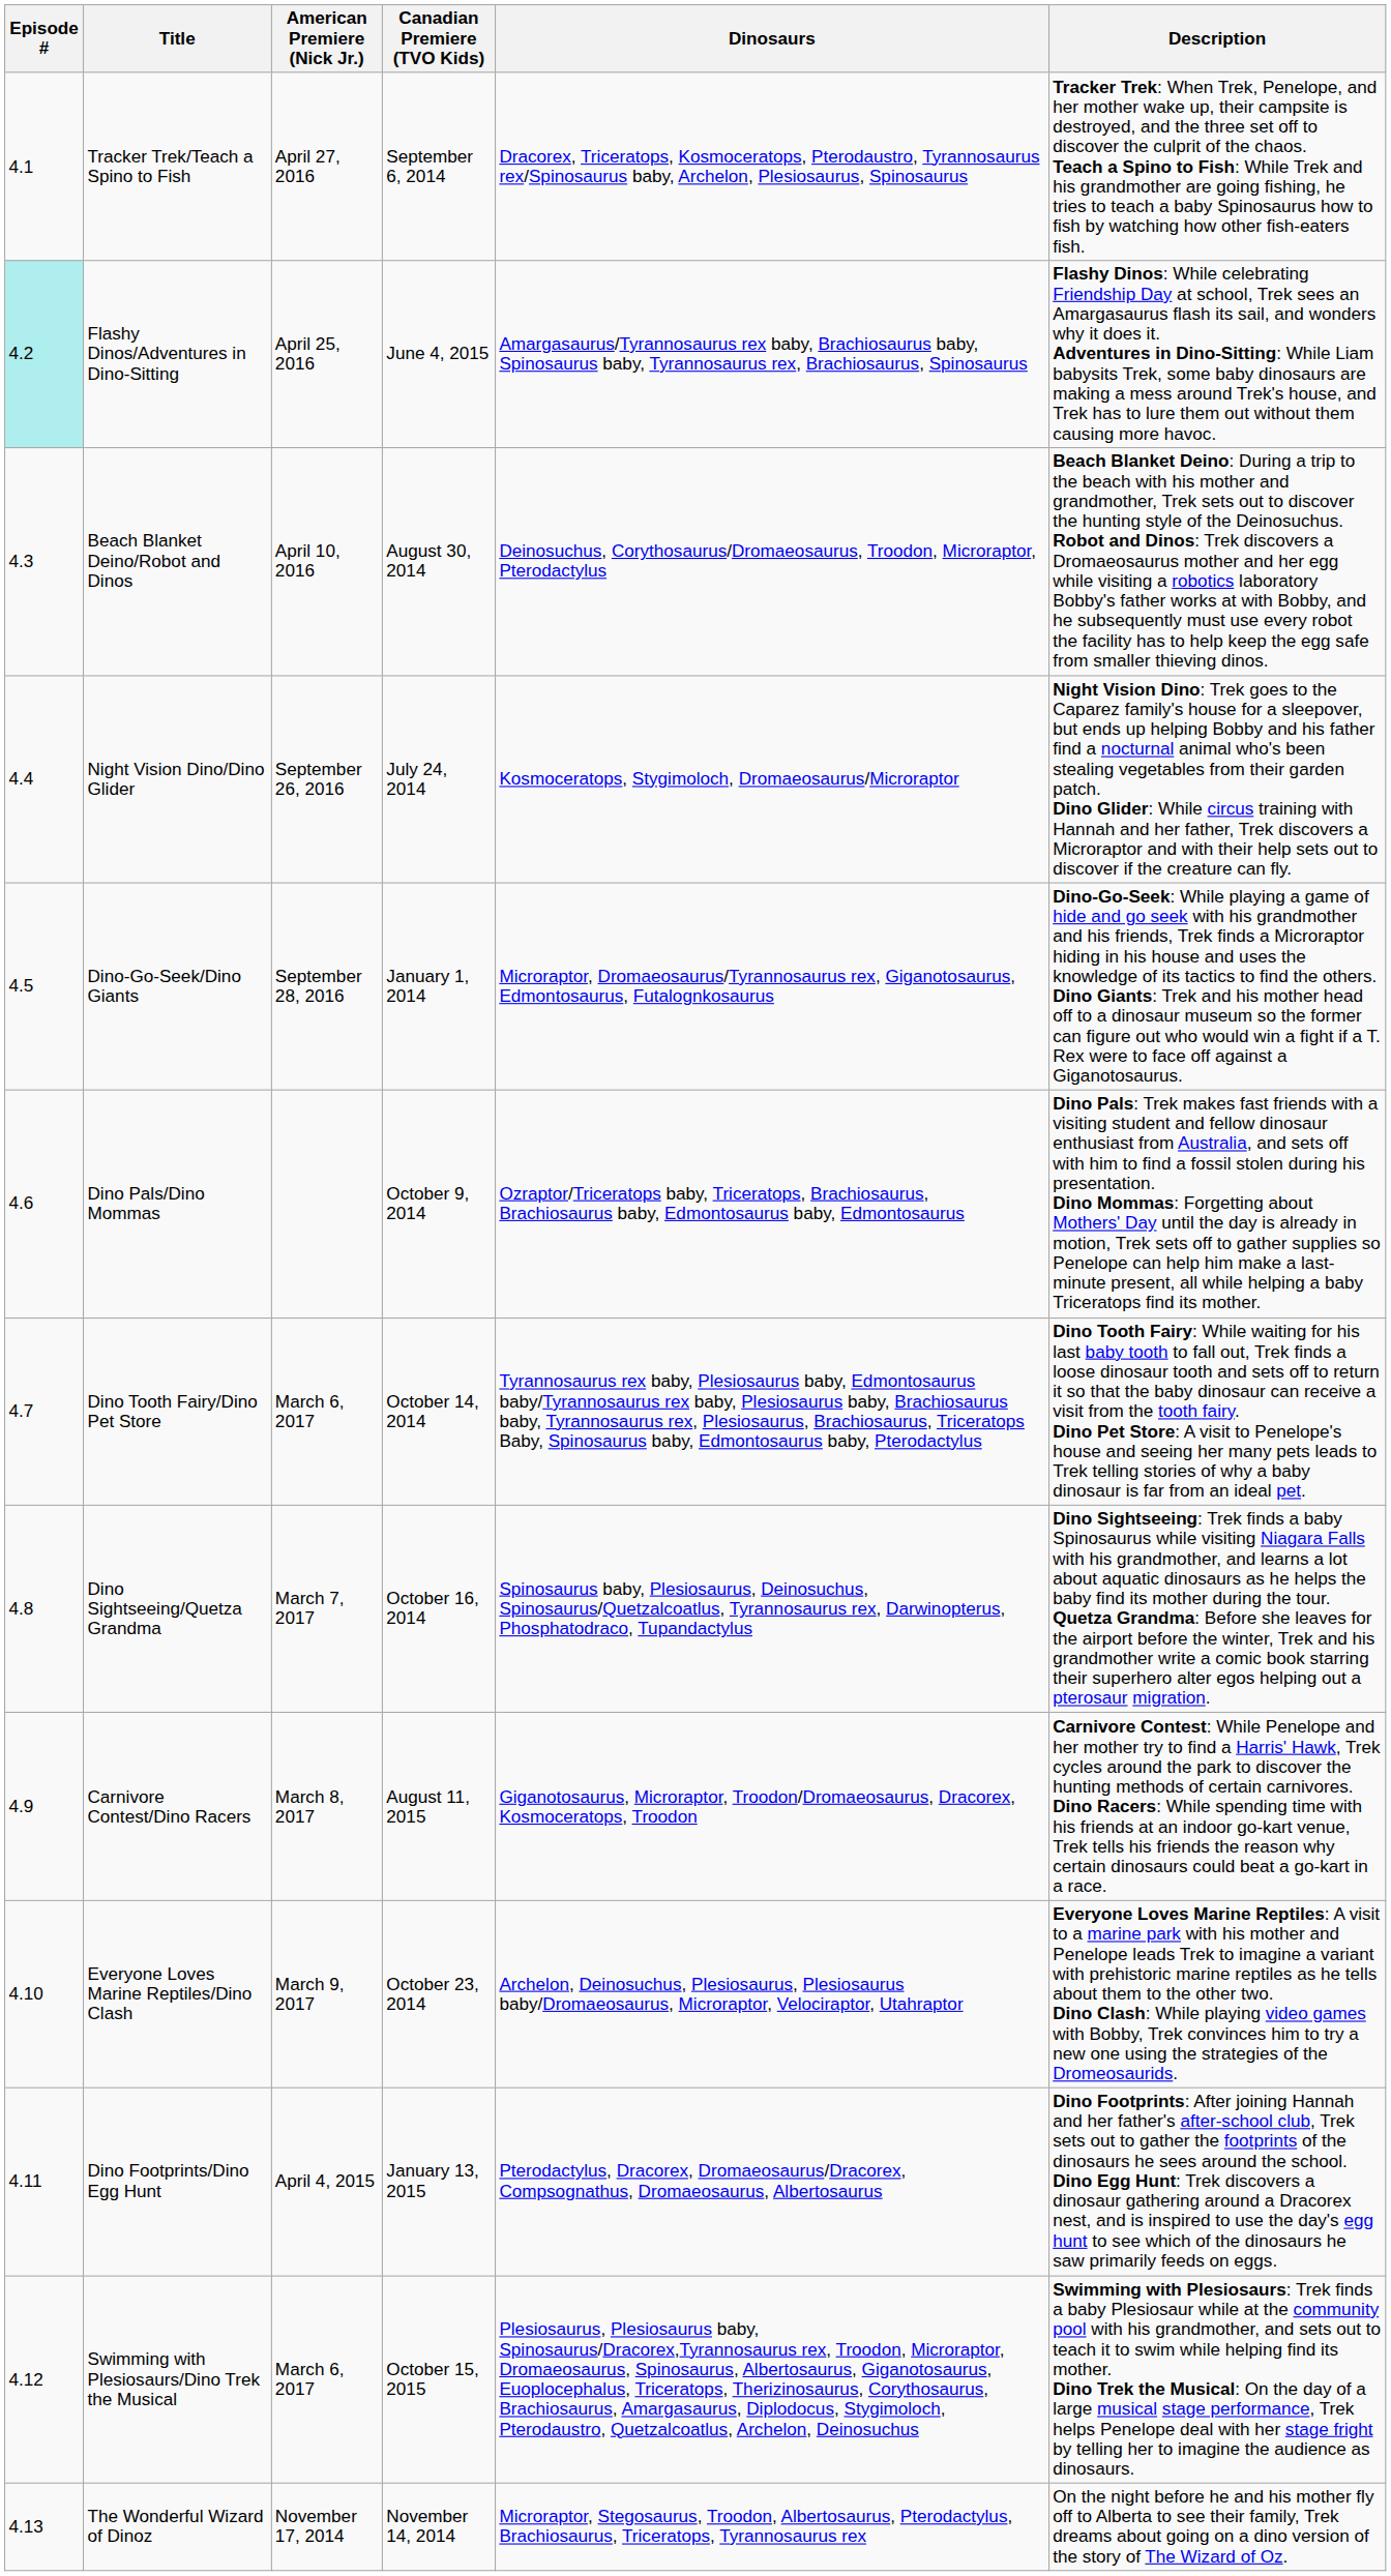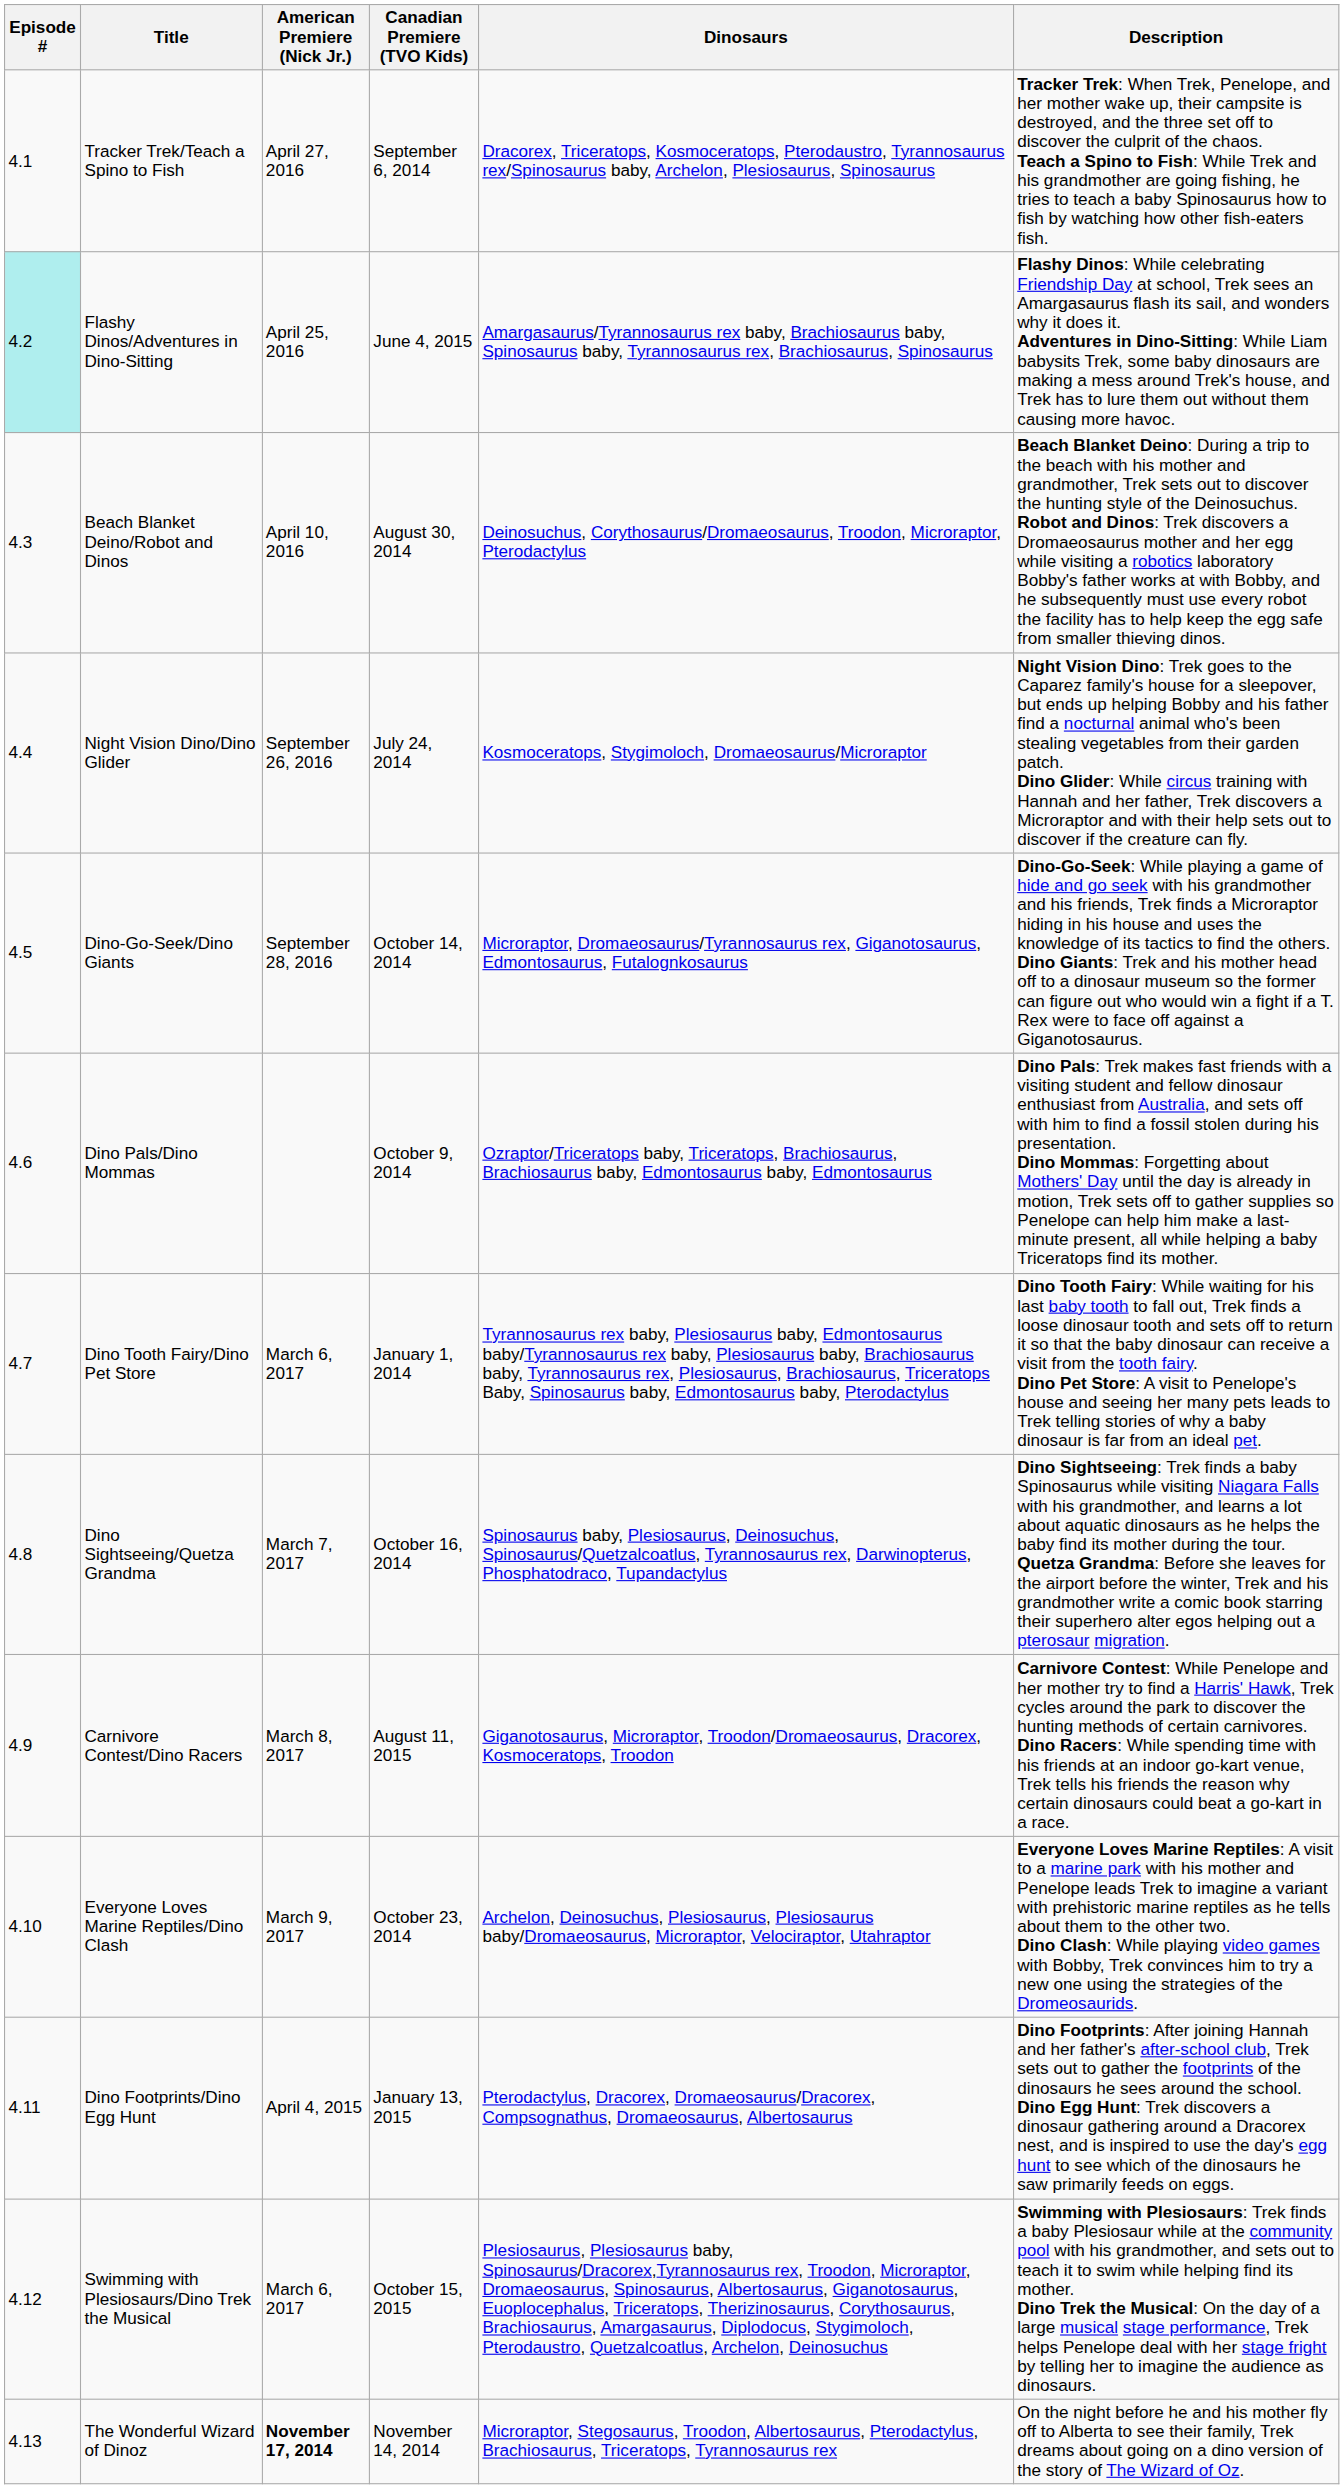 <table class="wikitable">
 <tr>
 <th>Episode #</th>
 <th>Title</th>
 <th>American Premiere (Nick Jr.)</th>
 <th>Canadian Premiere (TVO Kids)</th>
 <th>Dinosaurs</th>
 <th>Description</th>
 </tr>
 <tr>
 <td>4.1</td>
 <td>Tracker Trek/Teach a Spino to Fish</td>
 <td>April 27, 2016</td>
 <td>September 6, 2014</td>
 <td><a href='#'>Dracorex</a>, <a href='#'>Triceratops</a>, <a href='#'>Kosmoceratops</a>, <a href='#'>Pterodaustro</a>, <a href='#'>Tyrannosaurus rex</a>/<a href='#'>Spinosaurus</a> baby, <a href='#'>Archelon</a>, <a href='#'>Plesiosaurus</a>, <a href='#'>Spinosaurus</a></td>
 <td><strong>Tracker Trek</strong>: When Trek, Penelope, and her mother wake up, their campsite is destroyed, and the three set off to discover the culprit of the chaos.<br><strong>Teach a Spino to Fish</strong>: While Trek and his grandmother are going fishing, he tries to teach a baby Spinosaurus how to fish by watching how other fish-eaters fish.</td>
 </tr>
 <tr>
 <td style="background: paleturquoise;">4.2</td>
 <td>Flashy Dinos/Adventures in Dino-Sitting</td>
 <td>April 25, 2016</td>
 <td>June 4, 2015</td>
 <td><a href='#'>Amargasaurus</a>/<a href='#'>Tyrannosaurus rex</a> baby, <a href='#'>Brachiosaurus</a> baby, <a href='#'>Spinosaurus</a> baby, <a href='#'>Tyrannosaurus rex</a>, <a href='#'>Brachiosaurus</a>, <a href='#'>Spinosaurus</a></td>
 <td><strong>Flashy Dinos</strong>: While celebrating <a href='#'>Friendship Day</a> at school, Trek sees an Amargasaurus flash its sail, and wonders why it does it.<br><strong>Adventures in Dino-Sitting</strong>: While Liam babysits Trek, some baby dinosaurs are making a mess around Trek's house, and Trek has to lure them out without them causing more havoc.</td>
 </tr>
 <tr>
 <td>4.3</td>
 <td>Beach Blanket Deino/Robot and Dinos</td>
 <td>April 10, 2016</td>
 <td>August 30, 2014</td>
 <td><a href='#'>Deinosuchus</a>, <a href='#'>Corythosaurus</a>/<a href='#'>Dromaeosaurus</a>, <a href='#'>Troodon</a>, <a href='#'>Microraptor</a>, <a href='#'>Pterodactylus</a></td>
 <td><strong>Beach Blanket Deino</strong>: During a trip to the beach with his mother and grandmother, Trek sets out to discover the hunting style of the Deinosuchus.<br><strong>Robot and Dinos</strong>: Trek discovers a Dromaeosaurus mother and her egg while visiting a <a href='#'>robotics</a> laboratory Bobby's father works at with Bobby, and he subsequently must use every robot the facility has to help keep the egg safe from smaller thieving dinos.</td>
 </tr>
 <tr>
 <td>4.4</td>
 <td>Night Vision Dino/Dino Glider</td>
 <td>September 26, 2016</td>
 <td>July 24, 2014</td>
 <td><a href='#'>Kosmoceratops</a>, <a href='#'>Stygimoloch</a>, <a href='#'>Dromaeosaurus</a>/<a href='#'>Microraptor</a></td>
 <td><strong>Night Vision Dino</strong>: Trek goes to the Caparez family's house for a sleepover, but ends up helping Bobby and his father find a <a href='#'>nocturnal</a> animal who's been stealing vegetables from their garden patch.<br><strong>Dino Glider</strong>: While <a href='#'>circus</a> training with Hannah and her father, Trek discovers a Microraptor and with their help sets out to discover if the creature can fly.</td>
 </tr>
 <tr>
 <td>4.5</td>
 <td>Dino-Go-Seek/Dino Giants</td>
 <td>September 28, 2016</td>
-<td>January 1, 2014</td>
+<td>October 14, 2014</td>
 <td><a href='#'>Microraptor</a>, <a href='#'>Dromaeosaurus</a>/<a href='#'>Tyrannosaurus rex</a>, <a href='#'>Giganotosaurus</a>, <a href='#'>Edmontosaurus</a>, <a href='#'>Futalognkosaurus</a></td>
 <td><strong>Dino-Go-Seek</strong>: While playing a game of <a href='#'>hide and go seek</a> with his grandmother and his friends, Trek finds a Microraptor hiding in his house and uses the knowledge of its tactics to find the others.<br><strong>Dino Giants</strong>: Trek and his mother head off to a dinosaur museum so the former can figure out who would win a fight if a T. Rex were to face off against a Giganotosaurus.</td>
 </tr>
 <tr>
 <td>4.6</td>
 <td>Dino Pals/Dino Mommas</td>
 <td></td>
 <td>October 9, 2014</td>
 <td><a href='#'>Ozraptor</a>/<a href='#'>Triceratops</a> baby, <a href='#'>Triceratops</a>, <a href='#'>Brachiosaurus</a>, <a href='#'>Brachiosaurus</a> baby, <a href='#'>Edmontosaurus</a> baby, <a href='#'>Edmontosaurus</a></td>
 <td><strong>Dino Pals</strong>: Trek makes fast friends with a visiting student and fellow dinosaur enthusiast from <a href='#'>Australia</a>, and sets off with him to find a fossil stolen during his presentation.<br><strong>Dino Mommas</strong>: Forgetting about <a href='#'>Mothers' Day</a> until the day is already in motion, Trek sets off to gather supplies so Penelope can help him make a last-minute present, all while helping a baby Triceratops find its mother.</td>
 </tr>
 <tr>
 <td>4.7</td>
 <td>Dino Tooth Fairy/Dino Pet Store</td>
 <td>March 6, 2017</td>
-<td>October 14, 2014</td>
+<td>January 1, 2014</td>
 <td><a href='#'>Tyrannosaurus rex</a> baby, <a href='#'>Plesiosaurus</a> baby, <a href='#'>Edmontosaurus</a> baby/<a href='#'>Tyrannosaurus rex</a> baby, <a href='#'>Plesiosaurus</a> baby, <a href='#'>Brachiosaurus</a> baby, <a href='#'>Tyrannosaurus rex</a>, <a href='#'>Plesiosaurus</a>, <a href='#'>Brachiosaurus</a>, <a href='#'>Triceratops</a> Baby, <a href='#'>Spinosaurus</a> baby, <a href='#'>Edmontosaurus</a> baby, <a href='#'>Pterodactylus</a></td>
 <td><strong>Dino Tooth Fairy</strong>: While waiting for his last <a href='#'>baby tooth</a> to fall out, Trek finds a loose dinosaur tooth and sets off to return it so that the baby dinosaur can receive a visit from the <a href='#'>tooth fairy</a>.<br><strong>Dino Pet Store</strong>: A visit to Penelope's house and seeing her many pets leads to Trek telling stories of why a baby dinosaur is far from an ideal <a href='#'>pet</a>.</td>
 </tr>
 <tr>
 <td>4.8</td>
 <td>Dino Sightseeing/Quetza Grandma</td>
 <td>March 7, 2017</td>
 <td>October 16, 2014</td>
 <td><a href='#'>Spinosaurus</a> baby, <a href='#'>Plesiosaurus</a>, <a href='#'>Deinosuchus</a>, <a href='#'>Spinosaurus</a>/<a href='#'>Quetzalcoatlus</a>, <a href='#'>Tyrannosaurus rex</a>, <a href='#'>Darwinopterus</a>, <a href='#'>Phosphatodraco</a>, <a href='#'>Tupandactylus</a></td>
 <td><strong>Dino Sightseeing</strong>: Trek finds a baby Spinosaurus while visiting <a href='#'>Niagara Falls</a> with his grandmother, and learns a lot about aquatic dinosaurs as he helps the baby find its mother during the tour.<br><strong>Quetza Grandma</strong>: Before she leaves for the airport before the winter, Trek and his grandmother write a comic book starring their superhero alter egos helping out a <a href='#'>pterosaur</a> <a href='#'>migration</a>.</td>
 </tr>
 <tr>
 <td>4.9</td>
 <td>Carnivore Contest/Dino Racers</td>
 <td>March 8, 2017</td>
 <td>August 11, 2015</td>
 <td><a href='#'>Giganotosaurus</a>, <a href='#'>Microraptor</a>, <a href='#'>Troodon</a>/<a href='#'>Dromaeosaurus</a>, <a href='#'>Dracorex</a>, <a href='#'>Kosmoceratops</a>, <a href='#'>Troodon</a></td>
 <td><strong>Carnivore Contest</strong>: While Penelope and her mother try to find a <a href='#'>Harris' Hawk</a>, Trek cycles around the park to discover the hunting methods of certain carnivores.<br><strong>Dino Racers</strong>: While spending time with his friends at an indoor go-kart venue, Trek tells his friends the reason why certain dinosaurs could beat a go-kart in a race.</td>
 </tr>
 <tr>
 <td>4.10</td>
 <td>Everyone Loves Marine Reptiles/Dino Clash</td>
 <td>March 9, 2017</td>
 <td>October 23, 2014</td>
 <td><a href='#'>Archelon</a>, <a href='#'>Deinosuchus</a>, <a href='#'>Plesiosaurus</a>, <a href='#'>Plesiosaurus</a> baby/<a href='#'>Dromaeosaurus</a>, <a href='#'>Microraptor</a>, <a href='#'>Velociraptor</a>, <a href='#'>Utahraptor</a></td>
 <td><strong>Everyone Loves Marine Reptiles</strong>: A visit to a <a href='#'>marine park</a> with his mother and Penelope leads Trek to imagine a variant with prehistoric marine reptiles as he tells about them to the other two.<br><strong>Dino Clash</strong>: While playing <a href='#'>video games</a> with Bobby, Trek convinces him to try a new one using the strategies of the <a href='#'>Dromeosaurids</a>.</td>
 </tr>
 <tr>
 <td>4.11</td>
 <td>Dino Footprints/Dino Egg Hunt</td>
 <td>April 4, 2015</td>
 <td>January 13, 2015</td>
 <td><a href='#'>Pterodactylus</a>, <a href='#'>Dracorex</a>, <a href='#'>Dromaeosaurus</a>/<a href='#'>Dracorex</a>, <a href='#'>Compsognathus</a>, <a href='#'>Dromaeosaurus</a>, <a href='#'>Albertosaurus</a></td>
 <td><strong>Dino Footprints</strong>: After joining Hannah and her father's <a href='#'>after-school club</a>, Trek sets out to gather the <a href='#'>footprints</a> of the dinosaurs he sees around the school.<br><strong>Dino Egg Hunt</strong>: Trek discovers a dinosaur gathering around a Dracorex nest, and is inspired to use the day's <a href='#'>egg hunt</a> to see which of the dinosaurs he saw primarily feeds on eggs.</td>
 </tr>
 <tr>
 <td>4.12</td>
 <td>Swimming with Plesiosaurs/Dino Trek the Musical</td>
 <td>March 6, 2017</td>
 <td>October 15, 2015</td>
 <td><a href='#'>Plesiosaurus</a>, <a href='#'>Plesiosaurus</a> baby, <a href='#'>Spinosaurus</a>/<a href='#'>Dracorex</a>,<a href='#'>Tyrannosaurus rex</a>, <a href='#'>Troodon</a>, <a href='#'>Microraptor</a>, <a href='#'>Dromaeosaurus</a>, <a href='#'>Spinosaurus</a>, <a href='#'>Albertosaurus</a>, <a href='#'>Giganotosaurus</a>, <a href='#'>Euoplocephalus</a>, <a href='#'>Triceratops</a>, <a href='#'>Therizinosaurus</a>, <a href='#'>Corythosaurus</a>, <a href='#'>Brachiosaurus</a>, <a href='#'>Amargasaurus</a>, <a href='#'>Diplodocus</a>, <a href='#'>Stygimoloch</a>, <a href='#'>Pterodaustro</a>, <a href='#'>Quetzalcoatlus</a>, <a href='#'>Archelon</a>, <a href='#'>Deinosuchus</a></td>
 <td><strong>Swimming with Plesiosaurs</strong>: Trek finds a baby Plesiosaur while at the <a href='#'>community pool</a> with his grandmother, and sets out to teach it to swim while helping find its mother.<br><strong>Dino Trek the Musical</strong>: On the day of a large <a href='#'>musical</a> <a href='#'>stage performance</a>, Trek helps Penelope deal with her <a href='#'>stage fright</a> by telling her to imagine the audience as dinosaurs.</td>
 </tr>
 <tr>
 <td>4.13</td>
 <td>The Wonderful Wizard of Dinoz</td>
-<td>November 17, 2014</td>
+<td><strong>November 17, 2014</strong></td>
 <td>November 14, 2014</td>
 <td><a href='#'>Microraptor</a>, <a href='#'>Stegosaurus</a>, <a href='#'>Troodon</a>, <a href='#'>Albertosaurus</a>, <a href='#'>Pterodactylus</a>, <a href='#'>Brachiosaurus</a>, <a href='#'>Triceratops</a>, <a href='#'>Tyrannosaurus rex</a></td>
 <td>On the night before he and his mother fly off to Alberta to see their family, Trek dreams about going on a dino version of the story of <a href='#'>The Wizard of Oz</a>.</td>
 </tr>
 </table>
